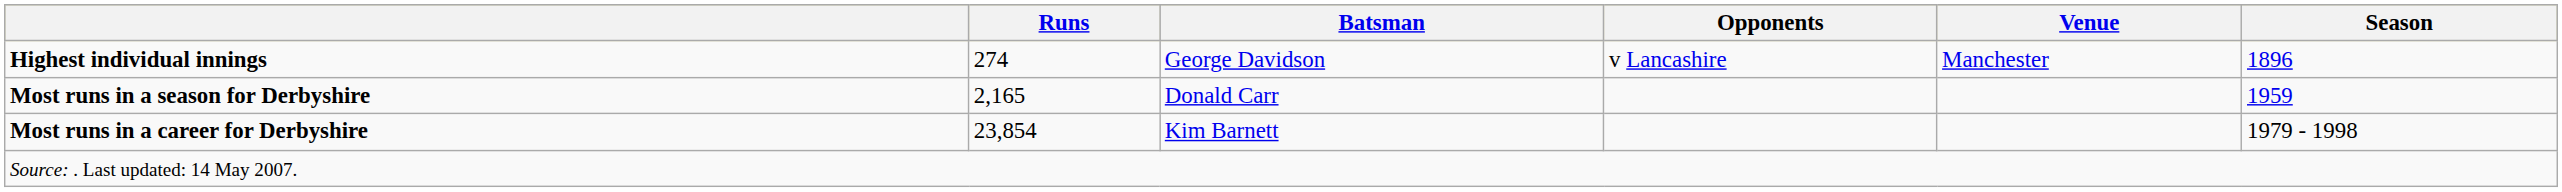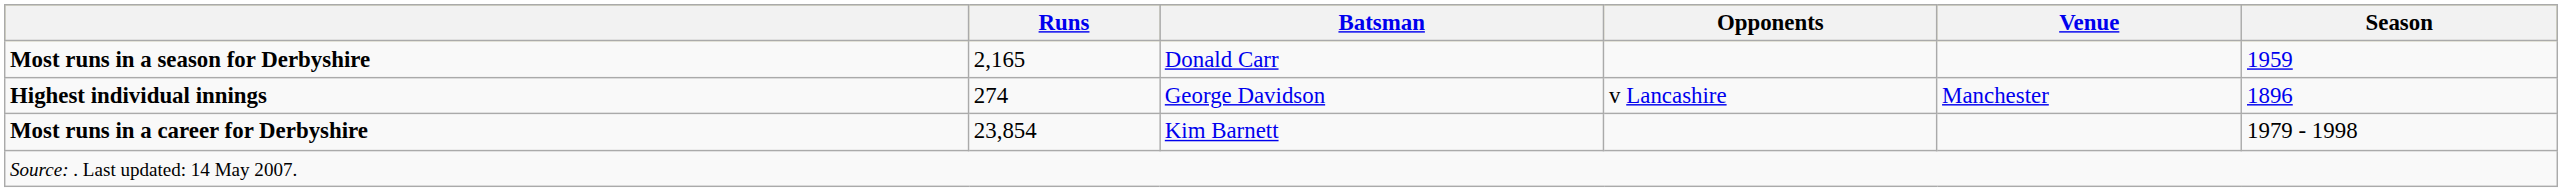 <table class="wikitable" width=90%>
 <tr bgcolor=#bdb76b>
 <th></th>
 <th><a href='#'>Runs</a></th>
 <th><a href='#'>Batsman</a></th>
 <th>Opponents</th>
 <th><a href='#'>Venue</a></th>
 <th>Season</th>
 </tr>
 <tr>
+<td><strong>Most runs in a season for Derbyshire</strong></td>
+<td>2,165</td>
+<td> <a href='#'>Donald Carr</a></td>
+<td></td>
+<td></td>
+<td><a href='#'>1959</a></td>
+</tr>
+<tr>
 <td><strong>Highest individual innings</strong></td>
 <td>274</td>
 <td> <a href='#'>George Davidson</a></td>
 <td>v <a href='#'>Lancashire</a></td>
 <td><a href='#'>Manchester</a></td>
 <td><a href='#'>1896</a></td>
-</tr>
-<tr>
-<td><strong>Most runs in a season for Derbyshire</strong></td>
-<td>2,165</td>
-<td> <a href='#'>Donald Carr</a></td>
-<td></td>
-<td></td>
-<td><a href='#'>1959</a></td>
 </tr>
 <tr>
 <td><strong>Most runs in a career for Derbyshire</strong></td>
 <td>23,854</td>
 <td> <a href='#'>Kim Barnett</a></td>
 <td></td>
 <td></td>
 <td>1979 - 1998</td>
 </tr>
 <tr>
 <td colspan=6><small><em>Source: </em>. Last updated: 14 May 2007.</small></td>
 </tr>
 </table>
